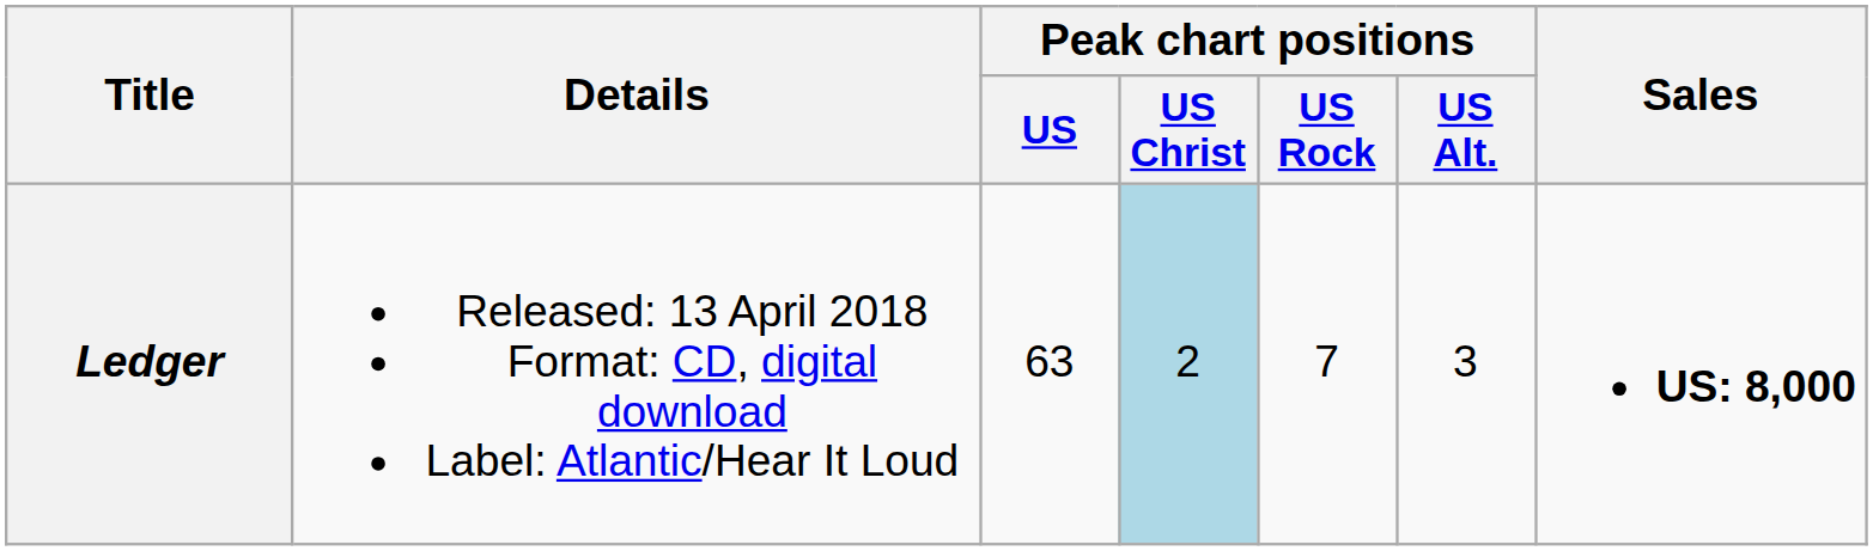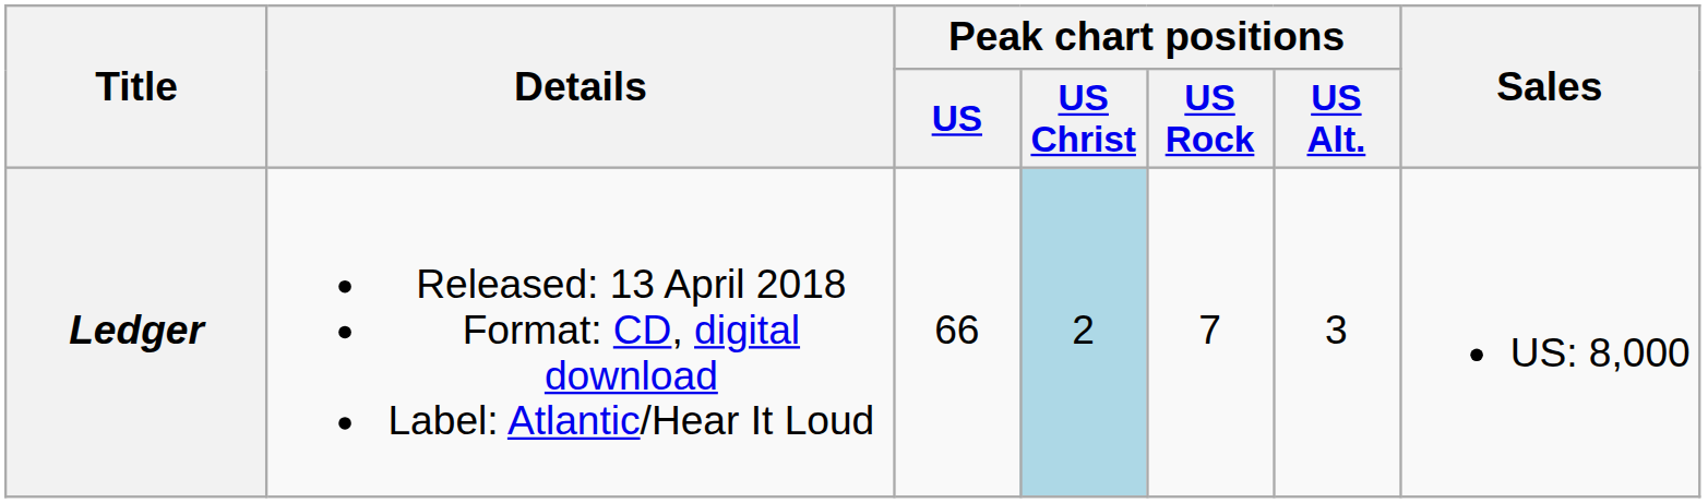 <table class="wikitable plainrowheaders" style="text-align:center;">
 <tr>
 <th scope="col" rowspan="2" style="width:5em;">Title</th>
 <th scope="col" rowspan="2" style="width:15em;">Details</th>
 <th scope="col" colspan="4">Peak chart positions</th>
 <th rowspan="2">Sales</th>
 </tr>
 <tr>
 <th scope="col" style="width:3em;font-size:90%;"><a href='#'>US</a><br></th>
 <th scope="col" style="width:3em;font-size:90%;"><a href='#'>US<br>Christ</a><br></th>
 <th scope="col" style="width:3em;font-size:90%;"><a href='#'>US<br>Rock</a><br></th>
 <th scope="col" style="width:3em;font-size:90%;"><a href='#'>US<br>Alt.</a><br></th>
 </tr>
 <tr>
 <th scope="row" style="width:6em;"><em>Ledger</em></th>
 <td><br><ul><li>Released: 13 April 2018</li><li>Format: <a href='#'>CD</a>, <a href='#'>digital download</a></li><li>Label: <a href='#'>Atlantic</a>/Hear It Loud</li></ul></td>
-<td>63</td>
+<td>66</td>
 <td style="background: lightblue;">2</td>
 <td>7</td>
 <td>3</td>
-<td><strong><br><ul><li>US: 8,000</li></ul></strong></td>
+<td><br><ul><li>US: 8,000</li></ul></td>
 </tr>
 </table>
